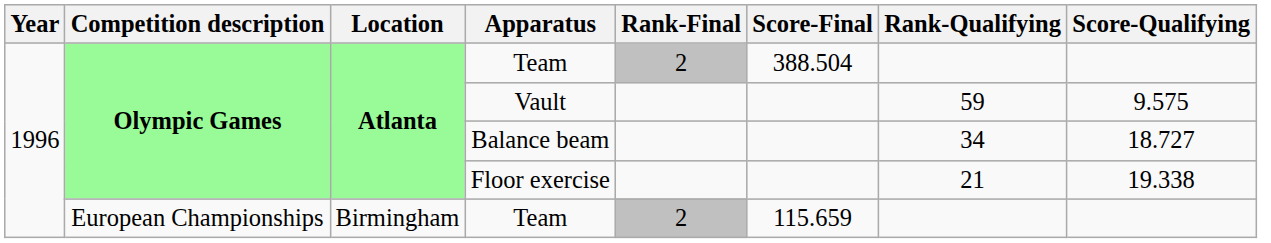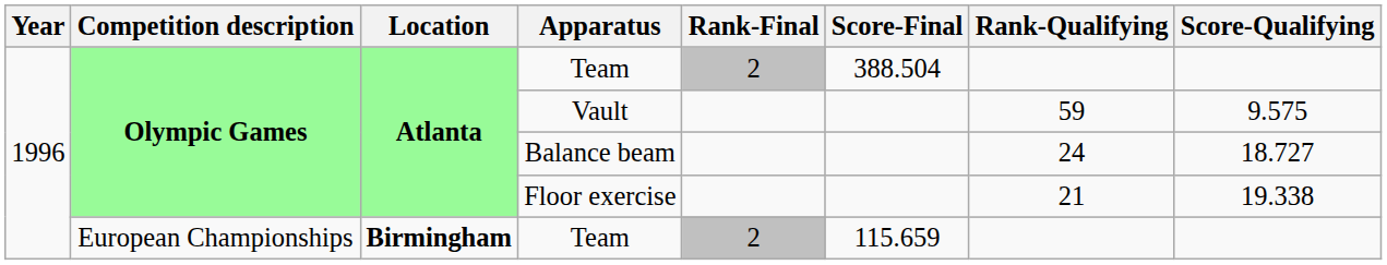 <table class="wikitable" style="text-align:center">
 <tr>
 <th>Year</th>
 <th>Competition description</th>
 <th>Location</th>
 <th>Apparatus</th>
 <th>Rank-Final</th>
 <th>Score-Final</th>
 <th>Rank-Qualifying</th>
 <th>Score-Qualifying</th>
 </tr>
 <tr>
 <td rowspan=5>1996</td>
 <td bgcolor=98FB98 rowspan=4><strong>Olympic Games</strong></td>
 <td bgcolor=98FB98 rowspan=4><strong>Atlanta</strong></td>
 <td>Team</td>
 <td bgcolor=silver>2</td>
 <td>388.504</td>
 <td></td>
 <td></td>
 </tr>
 <tr>
 <td>Vault</td>
 <td></td>
 <td></td>
 <td>59</td>
 <td>9.575</td>
 </tr>
 <tr>
 <td>Balance beam</td>
 <td></td>
 <td></td>
-<td>34</td>
+<td>24</td>
 <td>18.727</td>
 </tr>
 <tr>
 <td>Floor exercise</td>
 <td></td>
 <td></td>
 <td>21</td>
 <td>19.338</td>
 </tr>
 <tr>
 <td rowspan=1>European Championships</td>
-<td rowspan=1>Birmingham</td>
+<td rowspan=1><strong>Birmingham</strong></td>
 <td>Team</td>
 <td bgcolor=silver>2</td>
 <td>115.659</td>
 <td></td>
 <td></td>
 </tr>
 </table>
